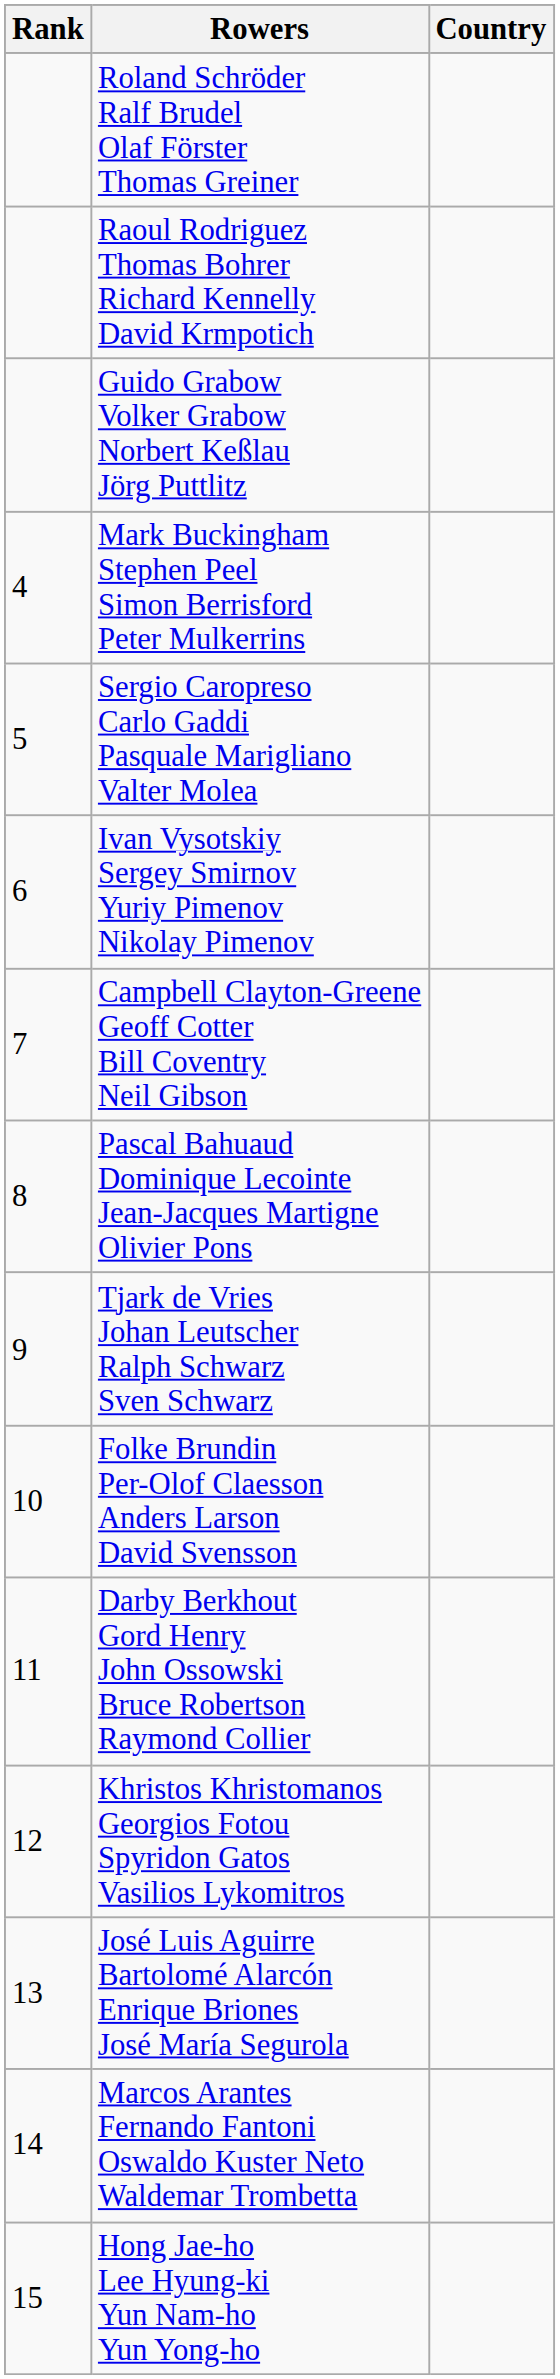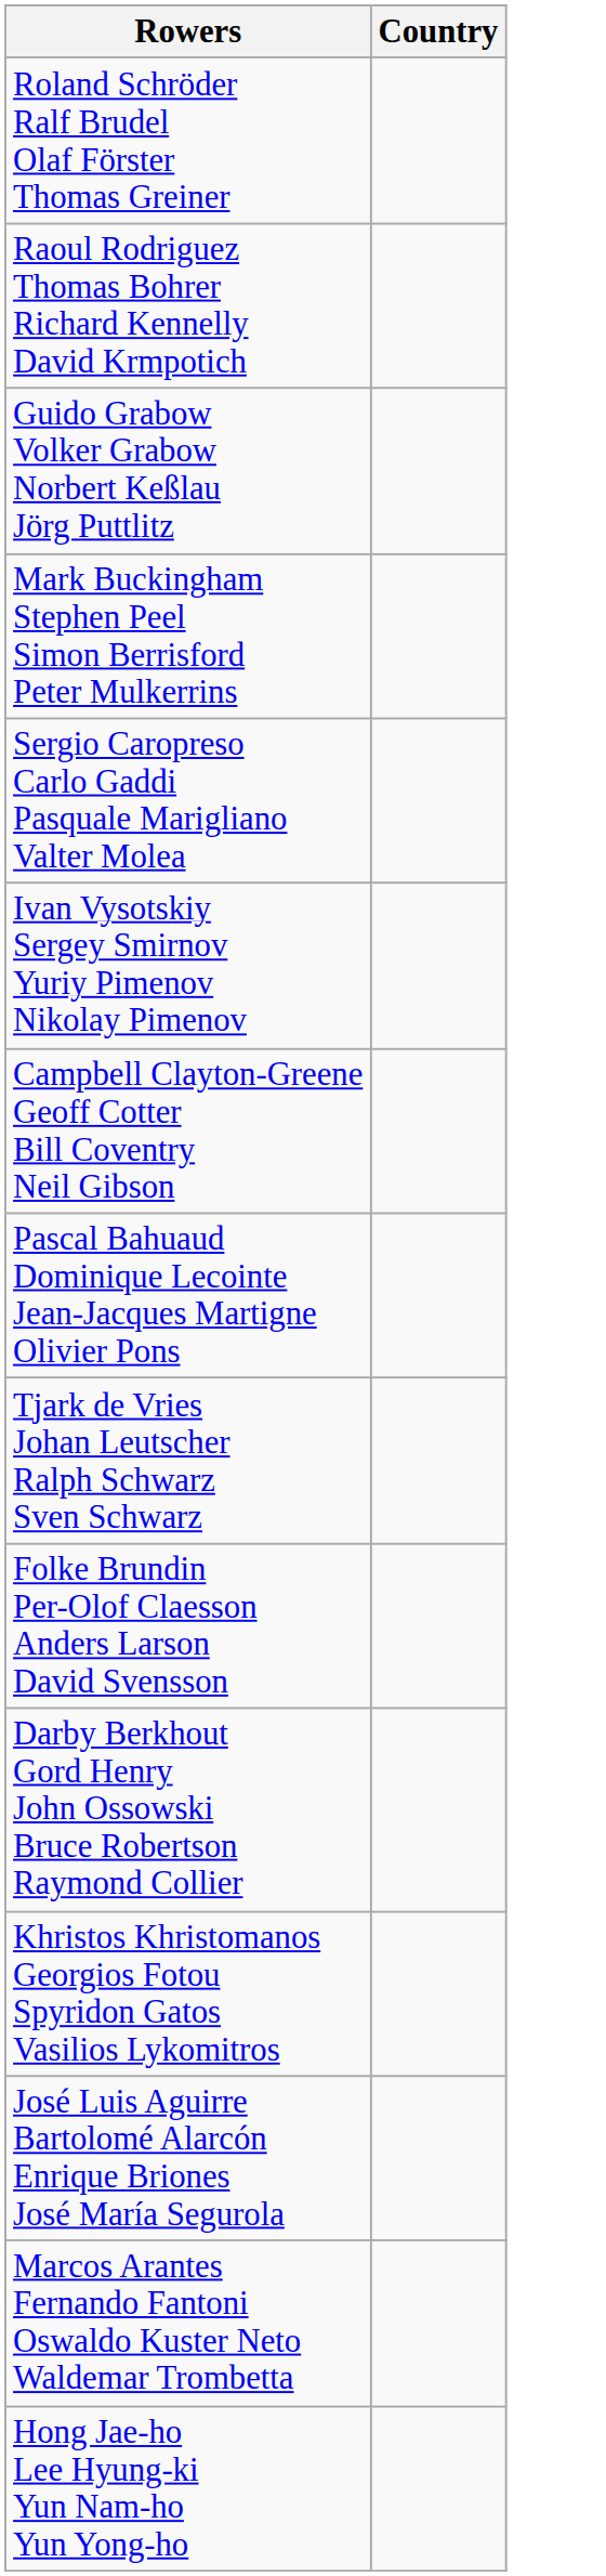 <table class="wikitable sortable">
 <tr>
-<th>Rank</th>
 <th>Rowers</th>
 <th>Country</th>
 </tr>
 <tr>
-<td></td>
 <td><a href='#'>Roland Schröder</a><br><a href='#'>Ralf Brudel</a><br><a href='#'>Olaf Förster</a><br><a href='#'>Thomas Greiner</a></td>
 <td></td>
 </tr>
 <tr>
-<td></td>
 <td><a href='#'>Raoul Rodriguez</a><br><a href='#'>Thomas Bohrer</a><br><a href='#'>Richard Kennelly</a><br><a href='#'>David Krmpotich</a></td>
 <td></td>
 </tr>
 <tr>
-<td></td>
 <td><a href='#'>Guido Grabow</a><br><a href='#'>Volker Grabow</a><br><a href='#'>Norbert Keßlau</a><br><a href='#'>Jörg Puttlitz</a></td>
 <td></td>
 </tr>
 <tr>
-<td>4</td>
 <td><a href='#'>Mark Buckingham</a><br><a href='#'>Stephen Peel</a><br><a href='#'>Simon Berrisford</a><br><a href='#'>Peter Mulkerrins</a></td>
 <td></td>
 </tr>
 <tr>
-<td>5</td>
 <td><a href='#'>Sergio Caropreso</a><br><a href='#'>Carlo Gaddi</a><br><a href='#'>Pasquale Marigliano</a><br><a href='#'>Valter Molea</a></td>
 <td></td>
 </tr>
 <tr>
-<td>6</td>
 <td><a href='#'>Ivan Vysotskiy</a><br><a href='#'>Sergey Smirnov</a><br><a href='#'>Yuriy Pimenov</a><br><a href='#'>Nikolay Pimenov</a></td>
 <td></td>
 </tr>
 <tr>
-<td>7</td>
 <td><a href='#'>Campbell Clayton-Greene</a><br><a href='#'>Geoff Cotter</a><br><a href='#'>Bill Coventry</a><br><a href='#'>Neil Gibson</a></td>
 <td></td>
 </tr>
 <tr>
-<td>8</td>
 <td><a href='#'>Pascal Bahuaud</a><br><a href='#'>Dominique Lecointe</a><br><a href='#'>Jean-Jacques Martigne</a><br><a href='#'>Olivier Pons</a></td>
 <td></td>
 </tr>
 <tr>
-<td>9</td>
 <td><a href='#'>Tjark de Vries</a><br><a href='#'>Johan Leutscher</a><br><a href='#'>Ralph Schwarz</a><br><a href='#'>Sven Schwarz</a></td>
 <td></td>
 </tr>
 <tr>
-<td>10</td>
 <td><a href='#'>Folke Brundin</a><br><a href='#'>Per-Olof Claesson</a><br><a href='#'>Anders Larson</a><br><a href='#'>David Svensson</a></td>
 <td></td>
 </tr>
 <tr>
-<td>11</td>
 <td><a href='#'>Darby Berkhout</a><br><a href='#'>Gord Henry</a><br><a href='#'>John Ossowski</a><br><a href='#'>Bruce Robertson</a><br><a href='#'>Raymond Collier</a></td>
 <td></td>
 </tr>
 <tr>
-<td>12</td>
 <td><a href='#'>Khristos Khristomanos</a><br><a href='#'>Georgios Fotou</a><br><a href='#'>Spyridon Gatos</a><br><a href='#'>Vasilios Lykomitros</a></td>
 <td></td>
 </tr>
 <tr>
-<td>13</td>
 <td><a href='#'>José Luis Aguirre</a><br><a href='#'>Bartolomé Alarcón</a><br><a href='#'>Enrique Briones</a><br><a href='#'>José María Segurola</a></td>
 <td></td>
 </tr>
 <tr>
-<td>14</td>
 <td><a href='#'>Marcos Arantes</a><br><a href='#'>Fernando Fantoni</a><br><a href='#'>Oswaldo Kuster Neto</a><br><a href='#'>Waldemar Trombetta</a></td>
 <td></td>
 </tr>
 <tr>
-<td>15</td>
 <td><a href='#'>Hong Jae-ho</a><br><a href='#'>Lee Hyung-ki</a><br><a href='#'>Yun Nam-ho</a><br><a href='#'>Yun Yong-ho</a></td>
 <td></td>
 </tr>
 </table>
